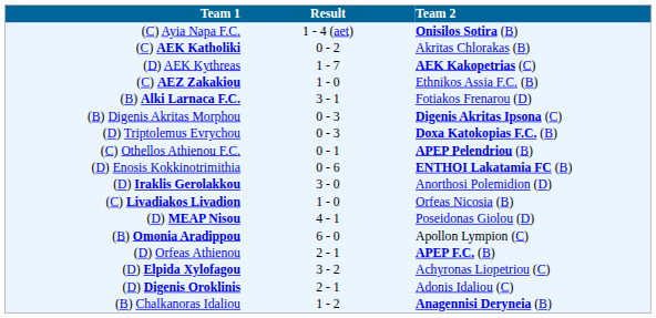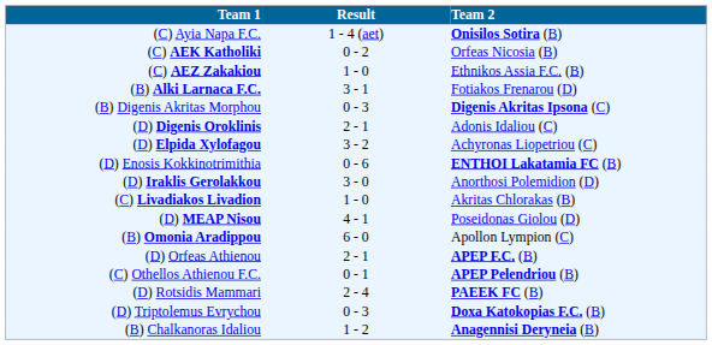 <table cellspacing="0" style="background: #EBF5FF; border: 1px #aaa solid; border-collapse: collapse; font-size: 95%;" width=60%>
 <tr bgcolor=#006699 style="color:white;">
 <th width=30% align="right">Team 1</th>
 <th width=22% align="center">Result</th>
 <th width=30% align="left">Team 2</th>
 </tr>
 <tr>
 <td align=right>(<a href='#'>C</a>) <a href='#'>Ayia Napa F.C.</a></td>
 <td align=center>1 - 4 (<a href='#'>aet</a>)</td>
 <td align=left><strong><a href='#'>Onisilos Sotira</a></strong> (<a href='#'>B</a>)</td>
 </tr>
 <tr>
 <td align=right>(<a href='#'>C</a>) <strong><a href='#'>AEK Katholiki</a></strong></td>
 <td align=center>0 - 2</td>
-<td align=left><a href='#'>Akritas Chlorakas</a> (<a href='#'>B</a>)</td>
-</tr>
-<tr>
-<td align=right>(<a href='#'>D</a>) <a href='#'>AEK Kythreas</a></td>
-<td align=center>1 - 7</td>
-<td align=left><strong><a href='#'>AEK Kakopetrias</a></strong> (<a href='#'>C</a>)</td>
+<td align=left><a href='#'>Orfeas Nicosia</a> (<a href='#'>B</a>)</td>
 </tr>
 <tr>
 <td align=right>(<a href='#'>C</a>) <strong><a href='#'>AEZ Zakakiou</a></strong></td>
 <td align=center>1 - 0</td>
 <td align=left><a href='#'>Ethnikos Assia F.C.</a> (<a href='#'>B</a>)</td>
 </tr>
 <tr>
 <td align=right>(<a href='#'>B</a>) <strong><a href='#'>Alki Larnaca F.C.</a></strong></td>
 <td align=center>3 - 1</td>
 <td align=left><a href='#'>Fotiakos Frenarou</a> (<a href='#'>D</a>)</td>
 </tr>
 <tr>
 <td align=right>(<a href='#'>B</a>) <a href='#'>Digenis Akritas Morphou</a></td>
 <td align=center>0 - 3</td>
 <td align=left><strong><a href='#'>Digenis Akritas Ipsona</a></strong> (<a href='#'>C</a>)</td>
 </tr>
 <tr>
-<td align=right>(<a href='#'>D</a>) <a href='#'>Triptolemus Evrychou</a></td>
-<td align=center>0 - 3</td>
-<td align=left><strong><a href='#'>Doxa Katokopias F.C.</a></strong> (<a href='#'>B</a>)</td>
+<td align=right>(<a href='#'>D</a>) <strong><a href='#'>Digenis Oroklinis</a></strong></td>
+<td align=center>2 - 1</td>
+<td align=left><a href='#'>Adonis Idaliou</a> (<a href='#'>C</a>)</td>
 </tr>
 <tr>
-<td align=right>(<a href='#'>C</a>) <a href='#'>Othellos Athienou F.C.</a></td>
-<td align=center>0 - 1</td>
-<td align=left><strong><a href='#'>APEP Pelendriou</a></strong> (<a href='#'>B</a>)</td>
+<td align=right>(<a href='#'>D</a>) <strong><a href='#'>Elpida Xylofagou</a></strong></td>
+<td align=center>3 - 2</td>
+<td align=left><a href='#'>Achyronas Liopetriou</a> (<a href='#'>C</a>)</td>
 </tr>
 <tr>
 <td align=right>(<a href='#'>D</a>) <a href='#'>Enosis Kokkinotrimithia</a></td>
 <td align=center>0 - 6</td>
 <td align=left><strong><a href='#'>ENTHOI Lakatamia FC</a></strong> (<a href='#'>B</a>)</td>
 </tr>
 <tr>
 <td align=right>(<a href='#'>D</a>) <strong><a href='#'>Iraklis Gerolakkou</a></strong></td>
 <td align=center>3 - 0</td>
 <td align=left><a href='#'>Anorthosi Polemidion</a> (<a href='#'>D</a>)</td>
 </tr>
 <tr>
 <td align=right>(<a href='#'>C</a>) <strong><a href='#'>Livadiakos Livadion</a></strong></td>
 <td align=center>1 - 0</td>
-<td align=left><a href='#'>Orfeas Nicosia</a> (<a href='#'>B</a>)</td>
+<td align=left><a href='#'>Akritas Chlorakas</a> (<a href='#'>B</a>)</td>
 </tr>
 <tr>
 <td align=right>(<a href='#'>D</a>) <strong><a href='#'>MEAP Nisou</a></strong></td>
 <td align=center>4 - 1</td>
 <td align=left><a href='#'>Poseidonas Giolou</a> (<a href='#'>D</a>)</td>
 </tr>
 <tr>
 <td align=right>(<a href='#'>B</a>) <strong><a href='#'>Omonia Aradippou</a></strong></td>
 <td align=center>6 - 0</td>
 <td align=left>Apollon Lympion (<a href='#'>C</a>)</td>
 </tr>
 <tr>
 <td align=right>(<a href='#'>D</a>) <a href='#'>Orfeas Athienou</a></td>
 <td align=center>2 - 1</td>
 <td align=left><strong><a href='#'>APEP F.C.</a></strong> (<a href='#'>B</a>)</td>
 </tr>
 <tr>
-<td align=right>(<a href='#'>D</a>) <strong><a href='#'>Elpida Xylofagou</a></strong></td>
-<td align=center>3 - 2</td>
-<td align=left><a href='#'>Achyronas Liopetriou</a> (<a href='#'>C</a>)</td>
+<td align=right>(<a href='#'>C</a>) <a href='#'>Othellos Athienou F.C.</a></td>
+<td align=center>0 - 1</td>
+<td align=left><strong><a href='#'>APEP Pelendriou</a></strong> (<a href='#'>B</a>)</td>
 </tr>
 <tr>
-<td align=right>(<a href='#'>D</a>) <strong><a href='#'>Digenis Oroklinis</a></strong></td>
-<td align=center>2 - 1</td>
-<td align=left><a href='#'>Adonis Idaliou</a> (<a href='#'>C</a>)</td>
+<td align=right>(<a href='#'>D</a>) <a href='#'>Rotsidis Mammari</a></td>
+<td align=center>2 - 4</td>
+<td align=left><strong><a href='#'>PAEEK FC</a></strong> (<a href='#'>B</a>)</td>
+</tr>
+<tr>
+<td align=right>(<a href='#'>D</a>) <a href='#'>Triptolemus Evrychou</a></td>
+<td align=center>0 - 3</td>
+<td align=left><strong><a href='#'>Doxa Katokopias F.C.</a></strong> (<a href='#'>B</a>)</td>
 </tr>
 <tr>
 <td align=right>(<a href='#'>B</a>) <a href='#'>Chalkanoras Idaliou</a></td>
 <td align=center>1 - 2</td>
 <td align=left><strong><a href='#'>Anagennisi Deryneia</a></strong> (<a href='#'>B</a>)</td>
 </tr>
 <tr>
 </tr>
 </table>
